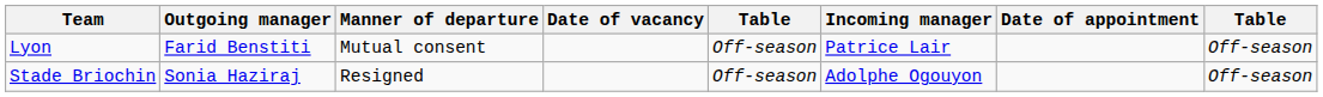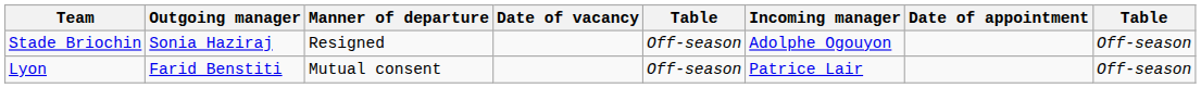 <table class="wikitable">
 <tr>
 <th>Team</th>
 <th>Outgoing manager</th>
 <th>Manner of departure</th>
 <th>Date of vacancy</th>
 <th>Table</th>
 <th>Incoming manager</th>
 <th>Date of appointment</th>
 <th>Table</th>
 </tr>
 <tr>
+<td><a href='#'>Stade Briochin</a></td>
+<td> <a href='#'>Sonia Haziraj</a></td>
+<td>Resigned</td>
+<td></td>
+<td><em>Off-season</em></td>
+<td> <a href='#'>Adolphe Ogouyon</a></td>
+<td></td>
+<td><em>Off-season</em></td>
+</tr>
+<tr>
 <td><a href='#'>Lyon</a></td>
 <td> <a href='#'>Farid Benstiti</a></td>
 <td>Mutual consent</td>
 <td></td>
 <td><em>Off-season</em></td>
 <td> <a href='#'>Patrice Lair</a></td>
 <td></td>
 <td><em>Off-season</em></td>
 </tr>
-<tr>
-<td><a href='#'>Stade Briochin</a></td>
-<td> <a href='#'>Sonia Haziraj</a></td>
-<td>Resigned</td>
-<td></td>
-<td><em>Off-season</em></td>
-<td> <a href='#'>Adolphe Ogouyon</a></td>
-<td></td>
-<td><em>Off-season</em></td>
-</tr>
 </table>
